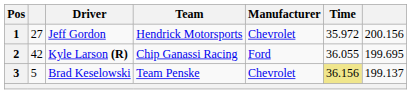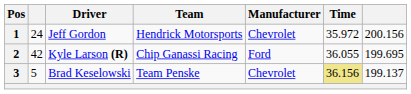 <table class="wikitable" style="font-size:95%">
 <tr>
 <th>Pos</th>
 <th></th>
 <th>Driver</th>
 <th>Team</th>
 <th>Manufacturer</th>
 <th>Time</th>
 <th></th>
 </tr>
 <tr>
 <th>1</th>
-<td>27</td>
+<td>24</td>
 <td><a href='#'>Jeff Gordon</a></td>
 <td><a href='#'>Hendrick Motorsports</a></td>
 <td><a href='#'>Chevrolet</a></td>
 <td>35.972</td>
 <td>200.156</td>
 </tr>
 <tr>
 <th>2</th>
 <td>42</td>
 <td><a href='#'>Kyle Larson</a> <strong>(R)</strong></td>
 <td><a href='#'>Chip Ganassi Racing</a></td>
 <td><a href='#'>Ford</a></td>
 <td>36.055</td>
 <td>199.695</td>
 </tr>
 <tr>
 <th>3</th>
 <td>5</td>
 <td><a href='#'>Brad Keselowski</a></td>
 <td><a href='#'>Team Penske</a></td>
 <td><a href='#'>Chevrolet</a></td>
 <td style="background: khaki;">36.156</td>
 <td>199.137</td>
 </tr>
 <tr>
 <th colspan="7"></th>
 </tr>
 </table>
